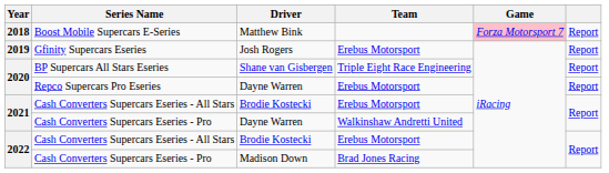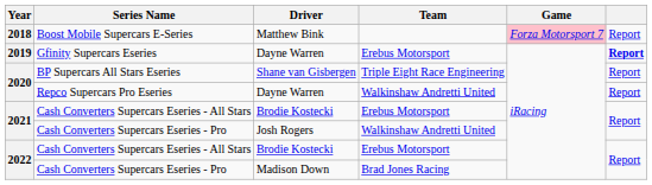 <table class="wikitable" style="font-size: 95%;">
 <tr>
 <th>Year</th>
 <th>Series Name</th>
 <th>Driver</th>
 <th>Team</th>
 <th>Game</th>
 <th></th>
 </tr>
 <tr>
 <th>2018</th>
 <td><a href='#'>Boost Mobile</a> Supercars E-Series</td>
 <td> Matthew Bink</td>
 <td></td>
 <td style="background: pink;"><em><a href='#'>Forza Motorsport 7</a></em></td>
 <td><a href='#'>Report</a></td>
 </tr>
 <tr>
 <th>2019</th>
 <td><a href='#'>Gfinity</a> Supercars Eseries</td>
-<td> Josh Rogers</td>
+<td> Dayne Warren</td>
 <td><a href='#'>Erebus Motorsport</a></td>
 <td rowspan="7"><em><a href='#'>iRacing</a></em></td>
-<td><a href='#'>Report</a></td>
+<td><strong><a href='#'>Report</a></strong></td>
 </tr>
 <tr>
 <th rowspan=2>2020</th>
 <td><a href='#'>BP</a> Supercars All Stars Eseries</td>
 <td> <a href='#'>Shane van Gisbergen</a></td>
 <td><a href='#'>Triple Eight Race Engineering</a></td>
 <td><a href='#'>Report</a></td>
 </tr>
 <tr>
 <td><a href='#'>Repco</a> Supercars Pro Eseries</td>
 <td> Dayne Warren</td>
-<td><a href='#'>Erebus Motorsport</a></td>
+<td><a href='#'>Walkinshaw Andretti United</a></td>
 <td><a href='#'>Report</a></td>
 </tr>
 <tr>
 <th rowspan=2>2021</th>
 <td><a href='#'>Cash Converters</a> Supercars Eseries - All Stars</td>
 <td> <a href='#'>Brodie Kostecki</a></td>
 <td><a href='#'>Erebus Motorsport</a></td>
 <td rowspan="2"><a href='#'>Report</a></td>
 </tr>
 <tr>
 <td><a href='#'>Cash Converters</a> Supercars Eseries - Pro</td>
-<td> Dayne Warren</td>
+<td> Josh Rogers</td>
 <td><a href='#'>Walkinshaw Andretti United</a></td>
 </tr>
 <tr>
 <th rowspan="2">2022</th>
 <td><a href='#'>Cash Converters</a> Supercars Eseries - All Stars</td>
 <td> <a href='#'>Brodie Kostecki</a></td>
 <td><a href='#'>Erebus Motorsport</a></td>
 <td rowspan="2"><a href='#'>Report</a></td>
 </tr>
 <tr>
 <td><a href='#'>Cash Converters</a> Supercars Eseries - Pro</td>
 <td> Madison Down</td>
 <td><a href='#'>Brad Jones Racing</a></td>
 </tr>
 </table>
